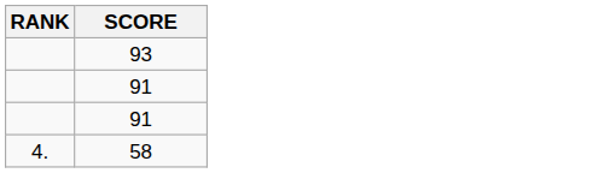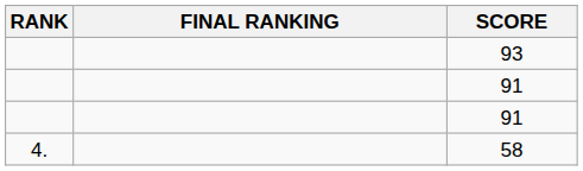 <table class="wikitable" style="font-size:95%;">
 <tr>
 <th>RANK</th>
+<th align="left" style="width: 18em">FINAL RANKING</th>
 <th align="center" style="width: 6em">SCORE</th>
 </tr>
 <tr>
 <td align="center"></td>
+<td></td>
 <td align="center">93</td>
 </tr>
 <tr>
 <td align="center"></td>
+<td></td>
 <td align="center">91</td>
 </tr>
 <tr>
 <td align="center"></td>
+<td></td>
 <td align="center">91</td>
 </tr>
 <tr>
 <td align="center">4.</td>
+<td></td>
 <td align="center">58</td>
 </tr>
 </table>
